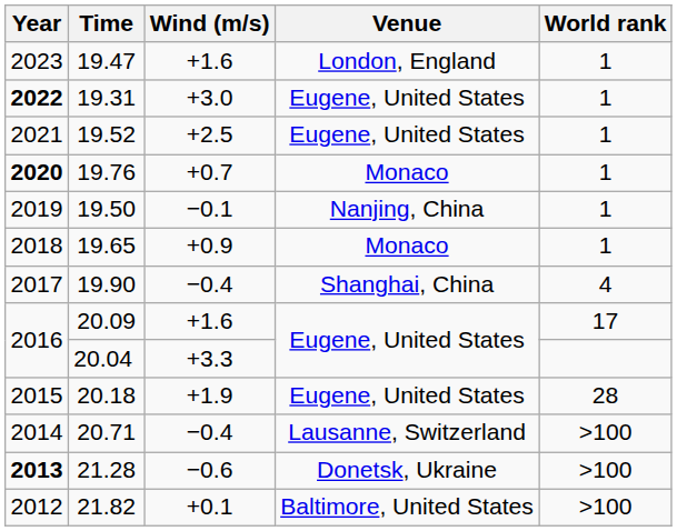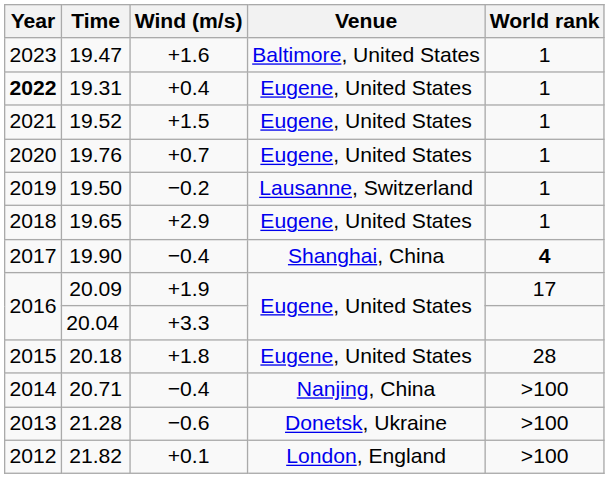 <table class="wikitable sortable" style=text-align:center>
 <tr>
 <th>Year</th>
 <th>Time</th>
 <th>Wind (m/s)</th>
 <th>Venue</th>
 <th>World rank</th>
 </tr>
 <tr>
 <td>2023</td>
 <td>19.47</td>
 <td>+1.6</td>
-<td><a href='#'>London</a>, England</td>
+<td><a href='#'>Baltimore</a>, United States</td>
 <td>1</td>
 </tr>
 <tr>
 <td><strong>2022</strong></td>
 <td>19.31</td>
-<td>+3.0</td>
+<td>+0.4</td>
 <td><a href='#'>Eugene</a>, United States</td>
 <td>1</td>
 </tr>
 <tr>
 <td>2021</td>
 <td>19.52</td>
-<td>+2.5</td>
+<td>+1.5</td>
 <td><a href='#'>Eugene</a>, United States</td>
 <td>1</td>
 </tr>
 <tr>
-<td><strong>2020</strong></td>
+<td>2020</td>
 <td>19.76</td>
 <td>+0.7</td>
-<td><a href='#'>Monaco</a></td>
+<td><a href='#'>Eugene</a>, United States</td>
 <td>1</td>
 </tr>
 <tr>
 <td>2019</td>
 <td>19.50</td>
-<td>−0.1</td>
-<td><a href='#'>Nanjing</a>, China</td>
+<td>−0.2</td>
+<td><a href='#'>Lausanne</a>, Switzerland</td>
 <td>1</td>
 </tr>
 <tr>
 <td>2018</td>
 <td>19.65</td>
-<td>+0.9</td>
-<td><a href='#'>Monaco</a></td>
+<td>+2.9</td>
+<td><a href='#'>Eugene</a>, United States</td>
 <td>1</td>
 </tr>
 <tr>
 <td>2017</td>
 <td>19.90</td>
 <td>−0.4</td>
 <td><a href='#'>Shanghai</a>, China</td>
-<td>4</td>
+<td><strong>4</strong></td>
 </tr>
 <tr>
 <td rowspan=2>2016</td>
 <td>20.09</td>
-<td>+1.6</td>
+<td>+1.9</td>
 <td rowspan=2><a href='#'>Eugene</a>, United States</td>
 <td>17</td>
 </tr>
 <tr>
 <td>20.04 </td>
 <td>+3.3</td>
 <td></td>
 </tr>
 <tr>
 <td>2015</td>
 <td>20.18</td>
-<td>+1.9</td>
+<td>+1.8</td>
 <td><a href='#'>Eugene</a>, United States</td>
 <td>28</td>
 </tr>
 <tr>
 <td>2014</td>
 <td>20.71</td>
 <td>−0.4</td>
-<td><a href='#'>Lausanne</a>, Switzerland</td>
+<td><a href='#'>Nanjing</a>, China</td>
 <td data-sort-value=101>>100</td>
 </tr>
 <tr>
-<td><strong>2013</strong></td>
+<td>2013</td>
 <td>21.28</td>
 <td>−0.6</td>
 <td><a href='#'>Donetsk</a>, Ukraine</td>
 <td data-sort-value=101>>100</td>
 </tr>
 <tr>
 <td>2012</td>
 <td>21.82</td>
 <td>+0.1</td>
-<td><a href='#'>Baltimore</a>, United States</td>
+<td><a href='#'>London</a>, England</td>
 <td data-sort-value=101>>100</td>
 </tr>
 </table>
